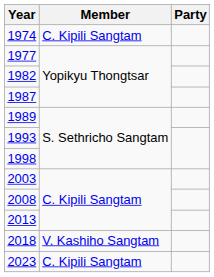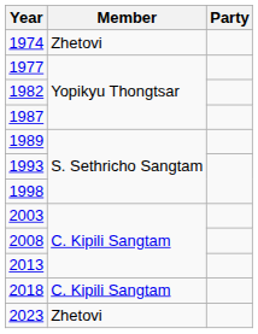 <table class="wikitable sortable">
 <tr>
 <th>Year</th>
 <th>Member</th>
 <th colspan="2">Party</th>
 </tr>
 <tr>
 <td><a href='#'>1974</a></td>
-<td><a href='#'>C. Kipili Sangtam</a></td>
+<td>Zhetovi</td>
 <td></td>
 </tr>
 <tr>
 <td><a href='#'>1977</a></td>
 <td rowspan=3>Yopikyu Thongtsar</td>
 <td></td>
 </tr>
 <tr>
 <td><a href='#'>1982</a></td>
 <td></td>
 </tr>
 <tr>
 <td><a href='#'>1987</a></td>
 </tr>
 <tr>
 <td><a href='#'>1989</a></td>
 <td rowspan=3>S. Sethricho Sangtam</td>
 <td></td>
 </tr>
 <tr>
 <td><a href='#'>1993</a></td>
 </tr>
 <tr>
 <td><a href='#'>1998</a></td>
 </tr>
 <tr>
 <td><a href='#'>2003</a></td>
 <td rowspan=3><a href='#'>C. Kipili Sangtam</a></td>
 <td></td>
 </tr>
 <tr>
 <td><a href='#'>2008</a></td>
 <td></td>
 </tr>
 <tr>
 <td><a href='#'>2013</a></td>
 <td></td>
 </tr>
 <tr>
 <td><a href='#'>2018</a></td>
-<td><a href='#'>V. Kashiho Sangtam</a></td>
+<td><a href='#'>C. Kipili Sangtam</a></td>
 <td></td>
 </tr>
 <tr>
 <td><a href='#'>2023</a></td>
-<td><a href='#'>C. Kipili Sangtam</a></td>
+<td>Zhetovi</td>
 <td></td>
 </tr>
 </table>
